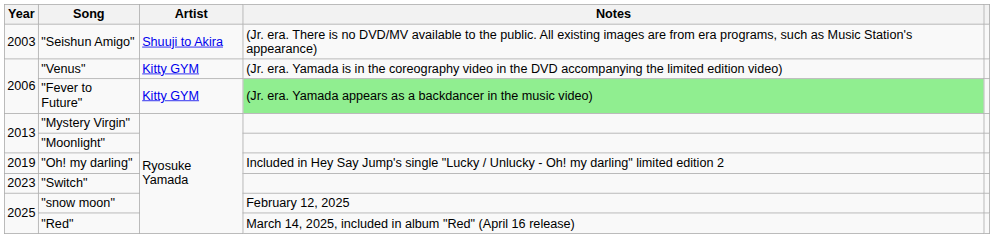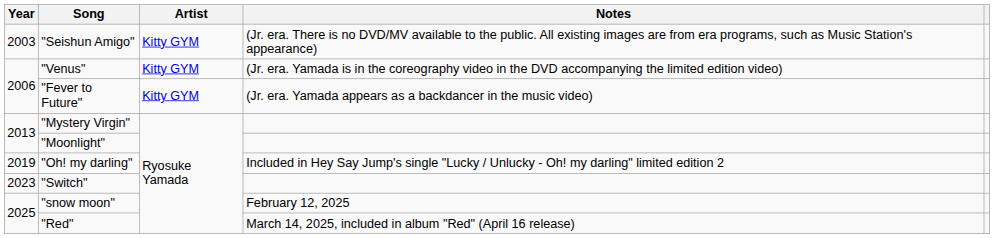 <table class="wikitable">
 <tr>
 <th>Year</th>
 <th>Song</th>
 <th>Artist</th>
 <th>Notes</th>
 <th></th>
 </tr>
 <tr>
 <td>2003</td>
 <td>"Seishun Amigo"</td>
-<td><a href='#'>Shuuji to Akira</a></td>
+<td><a href='#'>Kitty GYM</a></td>
 <td>(Jr. era. There is no DVD/MV available to the public. All existing images are from era programs, such as Music Station's appearance)</td>
 <td></td>
 </tr>
 <tr>
 <td rowspan="2">2006</td>
 <td>"Venus"</td>
 <td><a href='#'>Kitty GYM</a></td>
 <td>(Jr. era. Yamada is in the coreography video in the DVD accompanying the limited edition video)</td>
 <td></td>
 </tr>
 <tr>
 <td>"Fever to Future"</td>
 <td><a href='#'>Kitty GYM</a></td>
-<td style="background: lightgreen;">(Jr. era. Yamada appears as a backdancer in the music video)</td>
+<td>(Jr. era. Yamada appears as a backdancer in the music video)</td>
 <td></td>
 </tr>
 <tr>
 <td rowspan="2">2013</td>
 <td>"Mystery Virgin"</td>
 <td rowspan="6">Ryosuke Yamada</td>
 <td></td>
 <td></td>
 </tr>
 <tr>
 <td>"Moonlight"</td>
 <td></td>
 <td></td>
 </tr>
 <tr>
 <td>2019</td>
 <td>"Oh! my darling"</td>
 <td>Included in Hey Say Jump's single "Lucky / Unlucky - Oh! my darling" limited edition 2</td>
 <td></td>
 </tr>
 <tr>
 <td>2023</td>
 <td>"Switch"</td>
 <td></td>
 <td></td>
 </tr>
 <tr>
 <td rowspan="2">2025</td>
 <td>"snow moon"</td>
 <td>February 12, 2025</td>
 <td></td>
 </tr>
 <tr>
 <td>"Red"</td>
 <td>March 14, 2025, included in album "Red" (April 16 release)</td>
 <td></td>
 </tr>
 </table>
